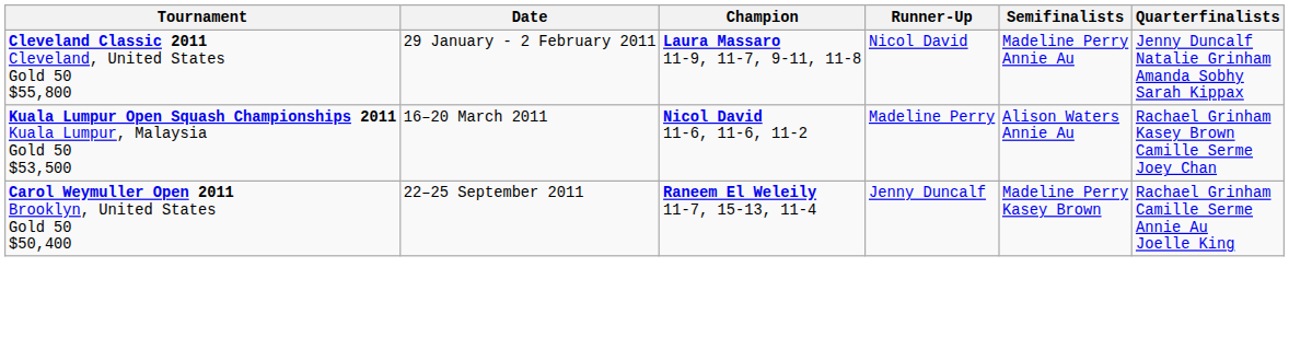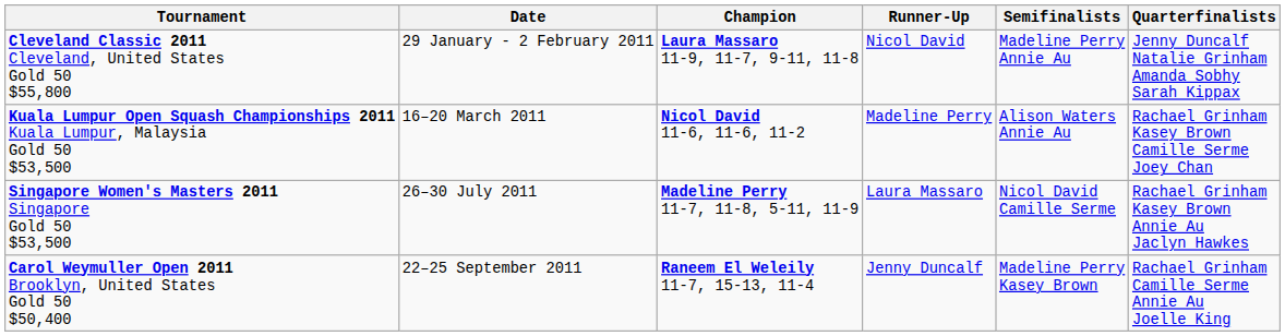 <table class="wikitable" style="font-size:88%">
 <tr>
 <th>Tournament</th>
 <th>Date</th>
 <th>Champion</th>
 <th>Runner-Up</th>
 <th>Semifinalists</th>
 <th>Quarterfinalists</th>
 </tr>
 <tr valign=top>
 <td><strong><a href='#'>Cleveland Classic</a> 2011</strong><br> <a href='#'>Cleveland</a>, United States<br>Gold 50<br>$55,800</td>
 <td>29 January -  2 February 2011</td>
 <td> <strong><a href='#'>Laura Massaro</a></strong><br>11-9, 11-7, 9-11, 11-8</td>
 <td> <a href='#'>Nicol David</a></td>
 <td> <a href='#'>Madeline Perry</a><br> <a href='#'>Annie Au</a></td>
 <td> <a href='#'>Jenny Duncalf</a><br> <a href='#'>Natalie Grinham</a><br> <a href='#'>Amanda Sobhy</a><br> <a href='#'>Sarah Kippax</a></td>
 </tr>
 <tr valign=top>
 <td><strong><a href='#'>Kuala Lumpur Open Squash Championships</a> 2011</strong><br> <a href='#'>Kuala Lumpur</a>, Malaysia<br>Gold 50<br>$53,500</td>
 <td>16–20 March 2011</td>
 <td> <strong><a href='#'>Nicol David</a></strong><br>11-6, 11-6, 11-2</td>
 <td> <a href='#'>Madeline Perry</a></td>
 <td> <a href='#'>Alison Waters</a><br> <a href='#'>Annie Au</a></td>
 <td> <a href='#'>Rachael Grinham</a><br> <a href='#'>Kasey Brown</a><br> <a href='#'>Camille Serme</a><br> <a href='#'>Joey Chan</a></td>
 </tr>
 <tr valign=top>
+<td><strong><a href='#'>Singapore Women's Masters</a> 2011</strong><br> <a href='#'>Singapore</a><br>Gold 50<br>$53,500</td>
+<td>26–30 July 2011</td>
+<td> <strong><a href='#'>Madeline Perry</a></strong><br>11-7, 11-8, 5-11, 11-9</td>
+<td> <a href='#'>Laura Massaro</a></td>
+<td> <a href='#'>Nicol David</a><br> <a href='#'>Camille Serme</a></td>
+<td> <a href='#'>Rachael Grinham</a><br> <a href='#'>Kasey Brown</a><br> <a href='#'>Annie Au</a><br> <a href='#'>Jaclyn Hawkes</a></td>
+</tr>
+<tr valign=top>
 <td><strong><a href='#'>Carol Weymuller Open</a> 2011</strong><br> <a href='#'>Brooklyn</a>, United States<br>Gold 50<br>$50,400</td>
 <td>22–25 September 2011</td>
 <td> <strong><a href='#'>Raneem El Weleily</a></strong><br>11-7, 15-13, 11-4</td>
 <td> <a href='#'>Jenny Duncalf</a></td>
 <td> <a href='#'>Madeline Perry</a><br> <a href='#'>Kasey Brown</a></td>
 <td> <a href='#'>Rachael Grinham</a><br> <a href='#'>Camille Serme</a><br> <a href='#'>Annie Au</a><br> <a href='#'>Joelle King</a></td>
 </tr>
 </table>
